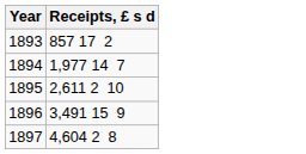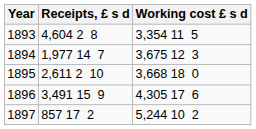 <table class="wikitable">
 <tr>
 <th>Year</th>
 <th>Receipts, £ s d</th>
+<th>Working cost £ s d</th>
 </tr>
 <tr>
 <td>1893</td>
-<td>857   17  2</td>
+<td>4,604   2  8</td>
+<td>3,354   11  5</td>
 </tr>
 <tr>
 <td>1894</td>
 <td>1,977   14  7</td>
+<td>3,675   12  3</td>
 </tr>
 <tr>
 <td>1895</td>
 <td>2,611   2  10</td>
+<td>3,668   18  0</td>
 </tr>
 <tr>
 <td>1896</td>
 <td>3,491   15  9</td>
+<td>4,305   17  6</td>
 </tr>
 <tr>
 <td>1897</td>
-<td>4,604   2  8</td>
+<td>857   17  2</td>
+<td>5,244   10  2</td>
 </tr>
 </table>
